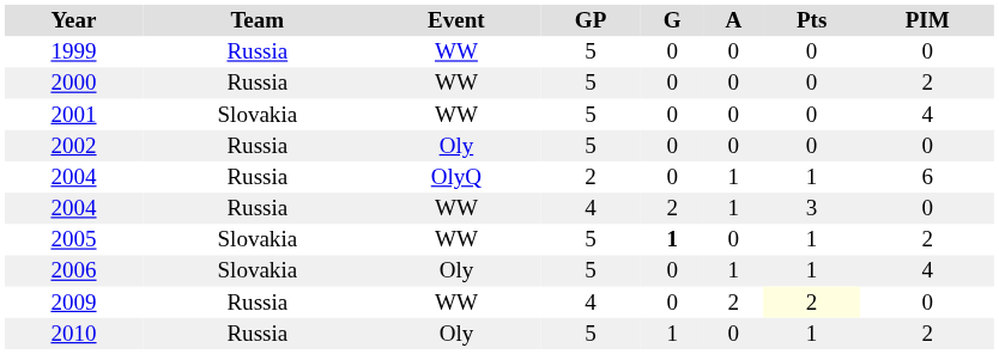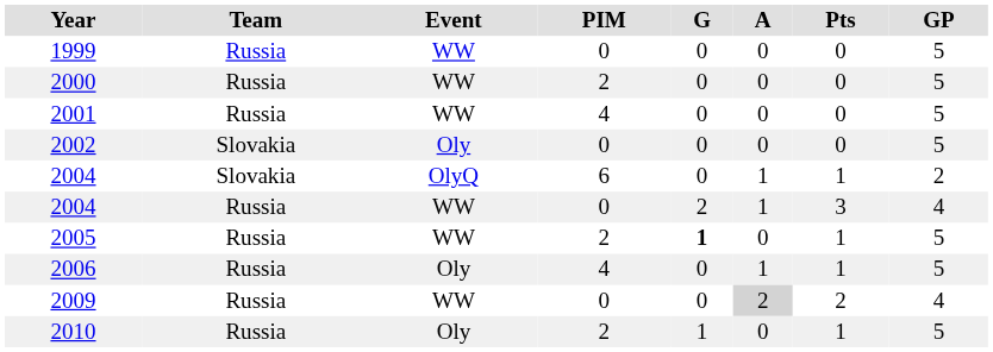 <table BORDER="0" CELLPADDING="2" CELLSPACING="0" width="35%">
 <tr ALIGN="center" bgcolor="#e0e0e0">
 <th>Year</th>
 <th>Team</th>
 <th>Event</th>
-<th>GP</th>
+<th>PIM</th>
 <th>G</th>
 <th>A</th>
 <th>Pts</th>
-<th>PIM</th>
+<th>GP</th>
 </tr>
 <tr ALIGN="center">
 <td><a href='#'>1999</a></td>
 <td><a href='#'>Russia</a></td>
 <td><a href='#'>WW</a></td>
-<td>5</td>
 <td>0</td>
 <td>0</td>
 <td>0</td>
 <td>0</td>
+<td>5</td>
 </tr>
 <tr ALIGN="center" bgcolor="#f0f0f0">
 <td><a href='#'>2000</a></td>
 <td>Russia</td>
 <td>WW</td>
-<td>5</td>
+<td>2</td>
 <td>0</td>
 <td>0</td>
 <td>0</td>
-<td>2</td>
+<td>5</td>
 </tr>
 <tr ALIGN="center">
 <td><a href='#'>2001</a></td>
-<td>Slovakia</td>
+<td>Russia</td>
 <td>WW</td>
-<td>5</td>
+<td>4</td>
 <td>0</td>
 <td>0</td>
 <td>0</td>
-<td>4</td>
+<td>5</td>
 </tr>
 <tr ALIGN="center" bgcolor="#f0f0f0">
 <td><a href='#'>2002</a></td>
-<td>Russia</td>
+<td>Slovakia</td>
 <td><a href='#'>Oly</a></td>
-<td>5</td>
 <td>0</td>
 <td>0</td>
 <td>0</td>
 <td>0</td>
+<td>5</td>
 </tr>
 <tr ALIGN="center">
 <td><a href='#'>2004</a></td>
-<td>Russia</td>
+<td>Slovakia</td>
 <td><a href='#'>OlyQ</a></td>
-<td>2</td>
+<td>6</td>
 <td>0</td>
 <td>1</td>
 <td>1</td>
-<td>6</td>
+<td>2</td>
 </tr>
 <tr ALIGN="center" bgcolor="#f0f0f0">
 <td><a href='#'>2004</a></td>
 <td>Russia</td>
 <td>WW</td>
-<td>4</td>
+<td>0</td>
 <td>2</td>
 <td>1</td>
 <td>3</td>
-<td>0</td>
+<td>4</td>
 </tr>
 <tr ALIGN="center">
 <td><a href='#'>2005</a></td>
-<td>Slovakia</td>
+<td>Russia</td>
 <td>WW</td>
-<td>5</td>
+<td>2</td>
 <td><strong>1</strong></td>
 <td>0</td>
 <td>1</td>
-<td>2</td>
+<td>5</td>
 </tr>
 <tr ALIGN="center" bgcolor="#f0f0f0">
 <td><a href='#'>2006</a></td>
-<td>Slovakia</td>
+<td>Russia</td>
 <td>Oly</td>
-<td>5</td>
+<td>4</td>
 <td>0</td>
 <td>1</td>
 <td>1</td>
-<td>4</td>
+<td>5</td>
 </tr>
 <tr ALIGN="center">
 <td><a href='#'>2009</a></td>
 <td>Russia</td>
 <td>WW</td>
+<td>0</td>
+<td>0</td>
+<td style="background: lightgrey;">2</td>
+<td>2</td>
 <td>4</td>
-<td>0</td>
-<td>2</td>
-<td style="background: lightyellow;">2</td>
-<td>0</td>
 </tr>
 <tr ALIGN="center" bgcolor="#f0f0f0">
 <td><a href='#'>2010</a></td>
 <td>Russia</td>
 <td>Oly</td>
-<td>5</td>
+<td>2</td>
 <td>1</td>
 <td>0</td>
 <td>1</td>
-<td>2</td>
+<td>5</td>
 </tr>
 </table>
